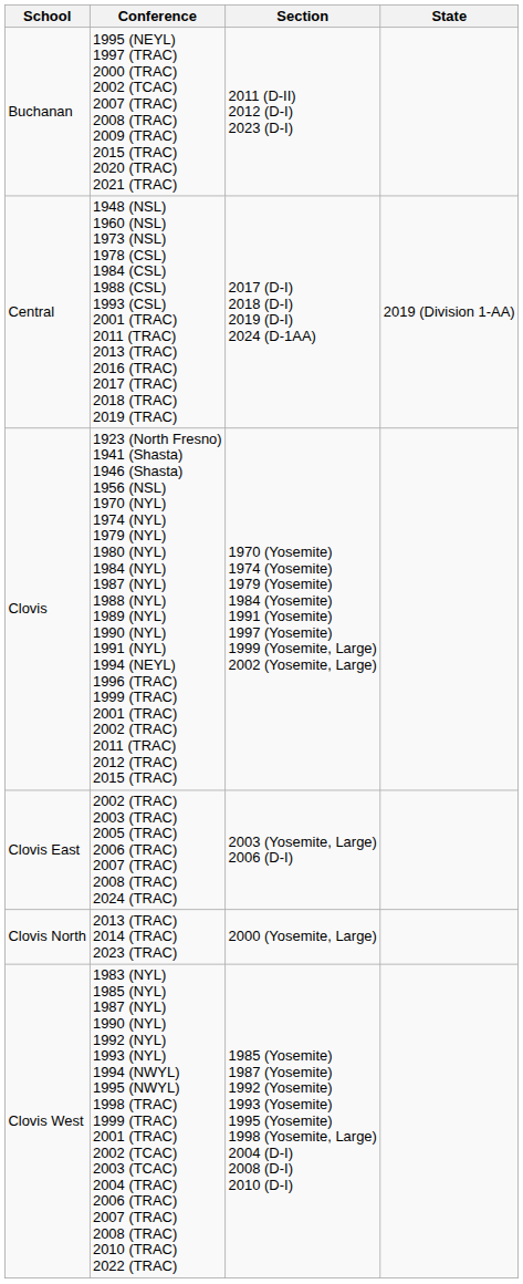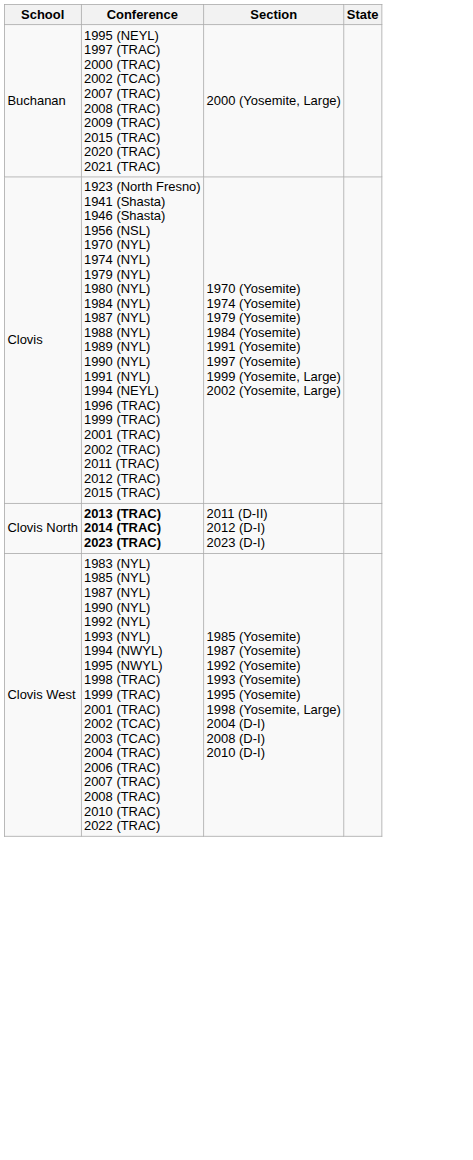 <table class="wikitable">
 <tr>
 <th>School</th>
 <th>Conference</th>
 <th>Section</th>
 <th>State</th>
 </tr>
 <tr>
 <td>Buchanan</td>
 <td>1995 (NEYL)<br>1997 (TRAC)<br>2000 (TRAC)<br>2002 (TCAC)<br>2007 (TRAC)<br>2008 (TRAC)<br>2009 (TRAC)<br>2015 (TRAC)<br>2020 (TRAC)<br>2021 (TRAC)</td>
-<td>2011 (D-II)<br>2012 (D-I)<br>2023 (D-I)</td>
+<td>2000 (Yosemite, Large)</td>
 <td></td>
-</tr>
-<tr>
-<td>Central</td>
-<td>1948 (NSL)<br>1960 (NSL)<br>1973 (NSL)<br>1978 (CSL)<br>1984 (CSL)<br>1988 (CSL)<br>1993 (CSL)<br>2001 (TRAC)<br>2011 (TRAC)<br>2013 (TRAC)<br>2016 (TRAC)<br>2017 (TRAC)<br>2018 (TRAC)<br>2019 (TRAC)</td>
-<td>2017 (D-I)<br>2018 (D-I)<br>2019 (D-I)<br>2024 (D-1AA)</td>
-<td>2019 (Division 1-AA)</td>
 </tr>
 <tr>
 <td>Clovis</td>
 <td>1923 (North Fresno)<br>1941 (Shasta)<br>1946 (Shasta)<br>1956 (NSL)<br>1970 (NYL)<br>1974 (NYL)<br>1979 (NYL)<br>1980 (NYL)<br>1984 (NYL)<br>1987 (NYL)<br>1988 (NYL)<br>1989 (NYL)<br>1990 (NYL)<br>1991 (NYL)<br>1994 (NEYL)<br>1996 (TRAC)<br>1999 (TRAC)<br>2001 (TRAC)<br>2002 (TRAC)<br>2011 (TRAC)<br>2012 (TRAC)<br>2015 (TRAC)</td>
 <td>1970 (Yosemite)<br>1974 (Yosemite)<br>1979 (Yosemite)<br>1984 (Yosemite)<br>1991 (Yosemite)<br>1997 (Yosemite)<br>1999 (Yosemite, Large)<br>2002 (Yosemite, Large)</td>
 <td></td>
 </tr>
 <tr>
-<td>Clovis East</td>
-<td>2002 (TRAC)<br>2003 (TRAC)<br>2005 (TRAC)<br>2006 (TRAC)<br>2007 (TRAC)<br>2008 (TRAC)<br>2024 (TRAC)</td>
-<td>2003 (Yosemite, Large)<br>2006 (D-I)</td>
-<td></td>
-</tr>
-<tr>
 <td>Clovis North</td>
-<td>2013 (TRAC)<br>2014 (TRAC)<br>2023 (TRAC)</td>
-<td>2000 (Yosemite, Large)</td>
+<td><strong>2013 (TRAC)<br>2014 (TRAC)<br>2023 (TRAC)</strong></td>
+<td>2011 (D-II)<br>2012 (D-I)<br>2023 (D-I)</td>
 <td></td>
 </tr>
 <tr>
 <td>Clovis West</td>
 <td>1983 (NYL)<br>1985 (NYL)<br>1987 (NYL)<br>1990 (NYL)<br>1992 (NYL)<br>1993 (NYL)<br>1994 (NWYL)<br>1995 (NWYL)<br>1998 (TRAC)<br>1999 (TRAC)<br>2001 (TRAC)<br>2002 (TCAC)<br>2003 (TCAC)<br>2004 (TRAC)<br>2006 (TRAC)<br>2007 (TRAC)<br>2008 (TRAC)<br>2010 (TRAC)<br>2022 (TRAC)</td>
 <td>1985 (Yosemite)<br>1987 (Yosemite)<br>1992 (Yosemite)<br>1993 (Yosemite)<br>1995 (Yosemite)<br>1998 (Yosemite, Large)<br>2004 (D-I)<br>2008 (D-I)<br>2010 (D-I)</td>
 <td></td>
 </tr>
 </table>
